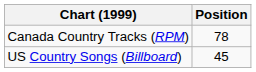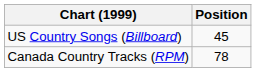 <table class="wikitable sortable">
 <tr>
 <th scope="col">Chart (1999)</th>
 <th scope="col">Position</th>
 </tr>
 <tr>
+<td>US <a href='#'>Country Songs</a> (<em><a href='#'>Billboard</a></em>)</td>
+<td align="center">45</td>
+</tr>
+<tr>
 <td>Canada Country Tracks (<em><a href='#'>RPM</a></em>)</td>
 <td align="center">78</td>
 </tr>
-<tr>
-<td>US <a href='#'>Country Songs</a> (<em><a href='#'>Billboard</a></em>)</td>
-<td align="center">45</td>
-</tr>
 </table>
